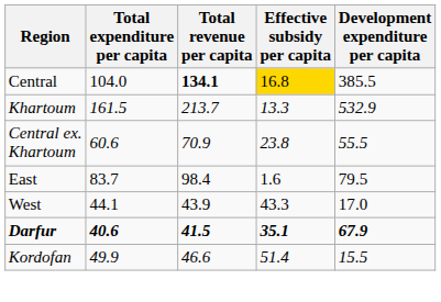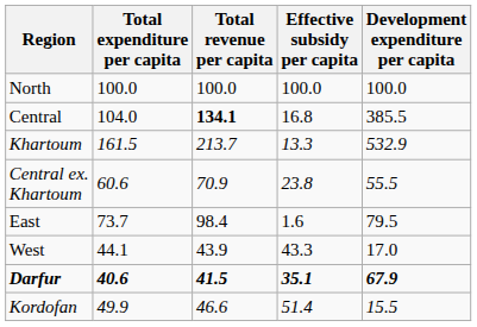 <table class="wikitable" style="float:right;margin:0 0 1em 1em;">
 <tr>
 <th>Region</th>
 <th>Total<br>expenditure<br>per capita</th>
 <th>Total<br>revenue<br>per capita</th>
 <th>Effective<br>subsidy<br>per capita</th>
 <th>Development<br>expenditure<br>per capita</th>
 </tr>
 <tr>
+<td>North</td>
+<td>100.0</td>
+<td>100.0</td>
+<td>100.0</td>
+<td>100.0</td>
+</tr>
+<tr>
 <td>Central</td>
 <td>104.0</td>
 <td><strong>134.1</strong></td>
-<td style="background: gold;">16.8</td>
+<td>16.8</td>
 <td>385.5</td>
 </tr>
 <tr>
 <td><em>Khartoum</em></td>
 <td><em>161.5</em></td>
 <td><em>213.7</em></td>
 <td><em>13.3</em></td>
 <td><em>532.9</em></td>
 </tr>
 <tr>
 <td><em>Central ex.<br>Khartoum</em></td>
 <td><em>60.6</em></td>
 <td><em>70.9</em></td>
 <td><em>23.8</em></td>
 <td><em>55.5</em></td>
 </tr>
 <tr>
 <td>East</td>
-<td>83.7</td>
+<td>73.7</td>
 <td>98.4</td>
 <td>1.6</td>
 <td>79.5</td>
 </tr>
 <tr>
 <td>West</td>
 <td>44.1</td>
 <td>43.9</td>
 <td>43.3</td>
 <td>17.0</td>
 </tr>
 <tr>
 <td><strong><em>Darfur</em></strong></td>
 <td><strong><em>40.6</em></strong></td>
 <td><strong><em>41.5</em></strong></td>
 <td><strong><em>35.1</em></strong></td>
 <td><strong><em>67.9</em></strong></td>
 </tr>
 <tr>
 <td><em>Kordofan</em></td>
 <td><em>49.9</em></td>
 <td><em>46.6</em></td>
 <td><em>51.4</em></td>
 <td><em>15.5</em></td>
 </tr>
 </table>
